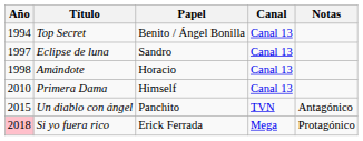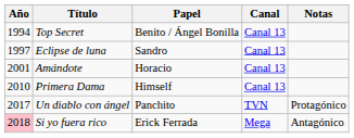 <table class="wikitable sortable">
 <tr>
 <th>Año</th>
 <th>Título</th>
 <th>Papel</th>
 <th>Canal</th>
 <th class="unsortable">Notas</th>
 </tr>
 <tr>
 <td>1994</td>
 <td><em>Top Secret</em></td>
 <td>Benito / Ángel Bonilla</td>
 <td><a href='#'>Canal 13</a></td>
 <td></td>
 </tr>
 <tr>
 <td>1997</td>
 <td><em>Eclipse de luna</em></td>
 <td>Sandro</td>
 <td><a href='#'>Canal 13</a></td>
 <td></td>
 </tr>
 <tr>
-<td>1998</td>
+<td>2001</td>
 <td><em>Amándote</em></td>
 <td>Horacio</td>
 <td><a href='#'>Canal 13</a></td>
 <td></td>
 </tr>
 <tr>
 <td>2010</td>
 <td><em>Primera Dama</em></td>
 <td>Himself</td>
 <td><a href='#'>Canal 13</a></td>
 <td></td>
 </tr>
 <tr>
-<td>2015</td>
+<td>2017</td>
 <td><em>Un diablo con ángel</em></td>
 <td>Panchito</td>
 <td><a href='#'>TVN</a></td>
-<td>Antagónico</td>
+<td>Protagónico</td>
 </tr>
 <tr>
 <td style="background: pink;">2018</td>
 <td><em>Si yo fuera rico</em></td>
 <td>Erick Ferrada</td>
 <td><a href='#'>Mega</a></td>
-<td>Protagónico</td>
+<td>Antagónico</td>
 </tr>
 </table>
